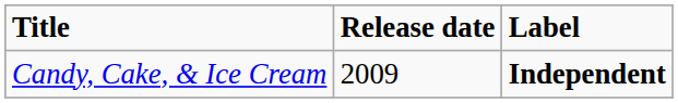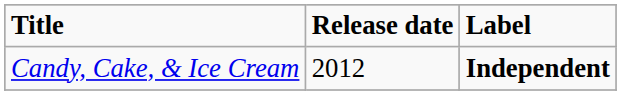 <table class="wikitable">
 <tr>
 <td><strong>Title</strong></td>
 <td><strong>Release date</strong></td>
 <td><strong>Label</strong></td>
 </tr>
 <tr>
 <td><em><a href='#'>Candy, Cake, & Ice Cream</a></em></td>
-<td>2009</td>
+<td>2012</td>
 <td><strong>Independent</strong></td>
 </tr>
 </table>
